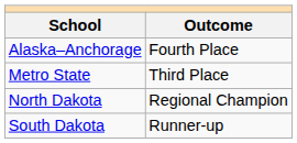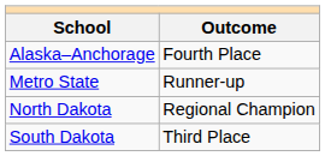 <table class="wikitable" style="float:left; margin-right:1em;">
 <tr>
 <th colspan="3" style="background:#ffdead;"></th>
 </tr>
 <tr>
 <th>School</th>
 <th>Outcome</th>
 </tr>
 <tr>
 <td><a href='#'>Alaska–Anchorage</a></td>
 <td>Fourth Place</td>
 </tr>
 <tr>
 <td><a href='#'>Metro State</a></td>
-<td>Third Place</td>
+<td>Runner-up</td>
 </tr>
 <tr>
 <td><a href='#'>North Dakota</a></td>
 <td>Regional Champion</td>
 </tr>
 <tr>
 <td><a href='#'>South Dakota</a></td>
-<td>Runner-up</td>
+<td>Third Place</td>
 </tr>
 </table>
